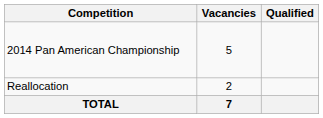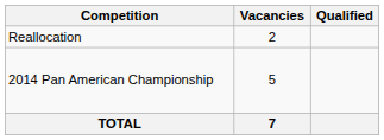 <table class="wikitable" width=450>
 <tr>
 <th>Competition</th>
 <th>Vacancies</th>
 <th>Qualified</th>
 </tr>
 <tr>
+<td>Reallocation</td>
+<td align="center">2</td>
+<td><br></td>
+</tr>
+<tr>
 <td>2014 Pan American Championship</td>
 <td align="center">5</td>
 <td><br><br><br><br></td>
-</tr>
-<tr>
-<td>Reallocation</td>
-<td align="center">2</td>
-<td><br></td>
 </tr>
 <tr>
 <th>TOTAL</th>
 <th>7</th>
 <th></th>
 </tr>
 </table>
